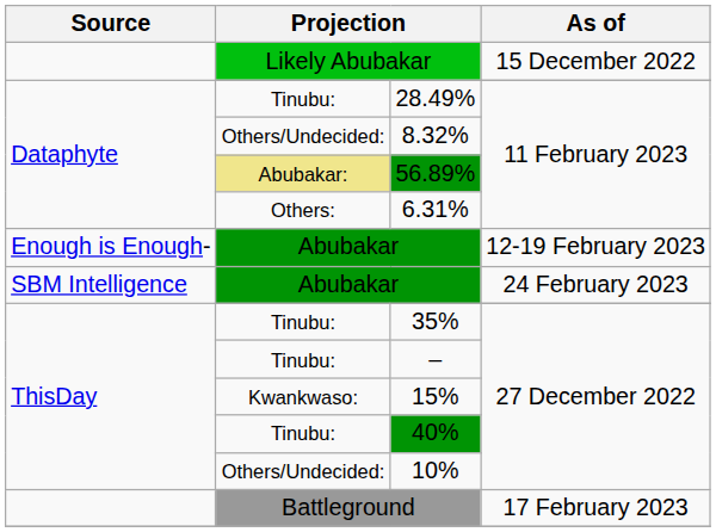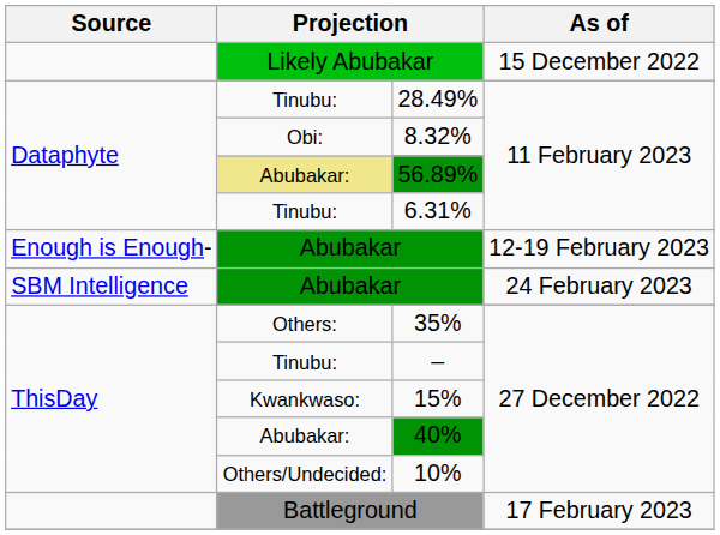 <table class="wikitable" style="text-align:center">
 <tr>
 <th>Source</th>
 <th colspan=2>Projection</th>
 <th>As of</th>
 </tr>
 <tr>
 <td align="left"></td>
 <td colspan=2 bgcolor=#00c00e>Likely Abubakar</td>
 <td>15 December 2022</td>
 </tr>
 <tr>
 <td rowspan=5 align="left"><a href='#'>Dataphyte</a></td>
 </tr>
 <tr>
 <td><small>Tinubu:</small></td>
 <td>28.49%</td>
 <td rowspan=4>11 February 2023</td>
 </tr>
 <tr>
-<td><small>Others/Undecided:</small></td>
+<td><small>Obi:</small></td>
 <td>8.32%</td>
 </tr>
 <tr>
 <td style="background: khaki;"><small>Abubakar:</small></td>
 <td bgcolor=#009404>56.89%</td>
 </tr>
 <tr>
-<td><small>Others:</small></td>
+<td><small>Tinubu:</small></td>
 <td>6.31%</td>
 </tr>
 <tr>
 <td align="left"><a href='#'>Enough is Enough</a>-<br></td>
 <td colspan=2 bgcolor=#009404>Abubakar</td>
 <td>12-19 February 2023</td>
 </tr>
 <tr>
 <td align="left"><a href='#'>SBM Intelligence</a></td>
 <td colspan=2 bgcolor=#009404>Abubakar</td>
 <td>24 February 2023</td>
 </tr>
 <tr>
 <td rowspan=6 align="left"><a href='#'>ThisDay</a></td>
 </tr>
 <tr>
-<td><small>Tinubu:</small></td>
+<td><small>Others:</small></td>
 <td>35%</td>
 <td rowspan=5>27 December 2022</td>
 </tr>
 <tr>
 <td><small>Tinubu:</small></td>
 <td>–</td>
 </tr>
 <tr>
 <td><small>Kwankwaso:</small></td>
 <td>15%</td>
 </tr>
 <tr>
-<td><small>Tinubu:</small></td>
+<td><small>Abubakar:</small></td>
 <td bgcolor=#009404>40%</td>
 </tr>
 <tr>
 <td><small>Others/Undecided:</small></td>
 <td>10%</td>
 </tr>
 <tr>
 <td align="left"></td>
 <td colspan=2 bgcolor=#999999>Battleground</td>
 <td>17 February 2023</td>
 </tr>
 <tr>
 </tr>
 </table>
